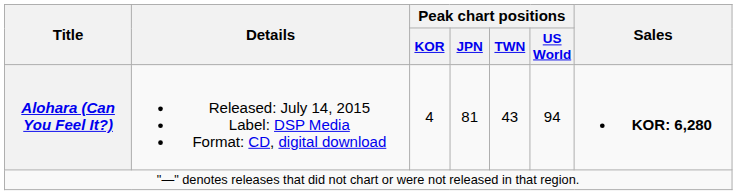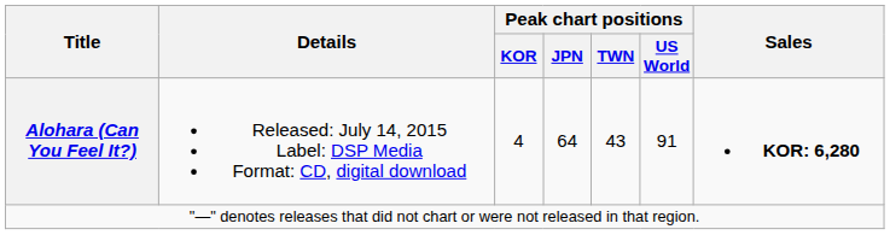 <table class="wikitable plainrowheaders" style="text-align:center">
 <tr>
 <th rowspan="2" style="width:8em">Title</th>
 <th rowspan="2" style="width:18em">Details</th>
 <th colspan="4">Peak chart positions</th>
 <th rowspan="2" style="width:10em">Sales</th>
 </tr>
 <tr>
 <th style="width:2.5em;font-size:90%"><a href='#'>KOR</a><br></th>
 <th style="width:2.5em;font-size:90%"><a href='#'>JPN</a><br></th>
 <th style="width:2.5em;font-size:90%"><a href='#'>TWN</a><br></th>
 <th style="width:2.5em;font-size:90%"><a href='#'>US<br>World</a><br></th>
 </tr>
 <tr>
 <th scope="row"><em><a href='#'>Alohara (Can You Feel It?)</a></em></th>
 <td><br><ul><li>Released: July 14, 2015</li><li>Label: <a href='#'>DSP Media</a></li><li>Format: <a href='#'>CD</a>, <a href='#'>digital download</a></li></ul></td>
 <td>4</td>
-<td>81</td>
+<td>64</td>
 <td>43</td>
-<td>94</td>
+<td>91</td>
 <td><strong><br><ul><li>KOR: 6,280</li></ul></strong></td>
 </tr>
 <tr>
 <td colspan="7" style="text-align:center; font-size:85%">"—" denotes releases that did not chart or were not released in that region.</td>
 </tr>
 </table>
